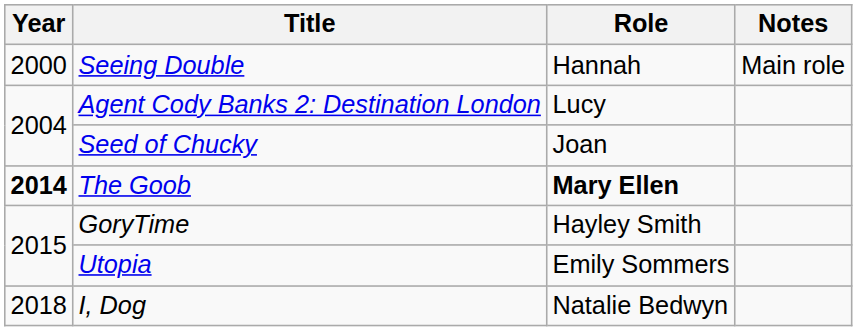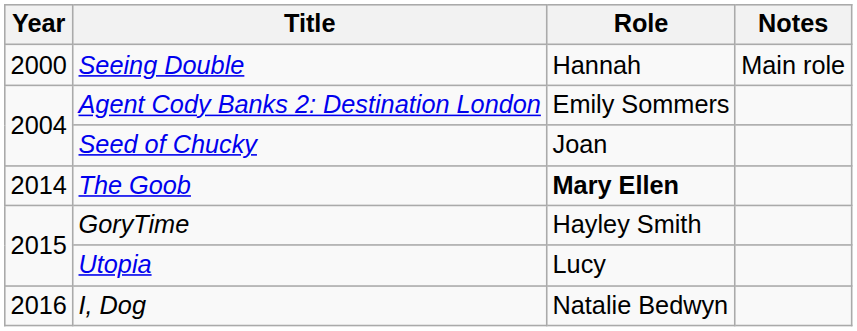 <table class="wikitable sortable">
 <tr>
 <th>Year</th>
 <th>Title</th>
 <th>Role</th>
 <th class="unsortable">Notes</th>
 </tr>
 <tr>
 <td>2000</td>
 <td><em><a href='#'>Seeing Double</a></em></td>
 <td>Hannah</td>
 <td>Main role</td>
 </tr>
 <tr>
 <td rowspan=2>2004</td>
 <td><em><a href='#'>Agent Cody Banks 2: Destination London</a></em></td>
-<td>Lucy</td>
+<td>Emily Sommers</td>
 <td></td>
 </tr>
 <tr>
 <td><em><a href='#'>Seed of Chucky</a></em></td>
 <td>Joan</td>
 <td></td>
 </tr>
 <tr>
-<td><strong>2014</strong></td>
+<td>2014</td>
 <td><em><a href='#'>The Goob</a></em></td>
 <td><strong>Mary Ellen</strong></td>
 <td></td>
 </tr>
 <tr>
 <td rowspan=2>2015</td>
 <td><em>GoryTime</em></td>
 <td>Hayley Smith</td>
 <td></td>
 </tr>
 <tr>
 <td><em><a href='#'>Utopia</a></em></td>
-<td>Emily Sommers</td>
+<td>Lucy</td>
 <td></td>
 </tr>
 <tr>
-<td>2018</td>
+<td>2016</td>
 <td><em>I, Dog</em></td>
 <td>Natalie Bedwyn</td>
 <td></td>
 </tr>
 </table>
